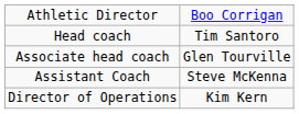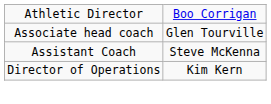 <table class="wikitable" style="text-align: center;">
 <tr>
 <td>Athletic Director</td>
 <td><a href='#'>Boo Corrigan</a></td>
-</tr>
-<tr>
-<td>Head coach</td>
-<td>Tim Santoro</td>
 </tr>
 <tr>
 <td>Associate head coach</td>
 <td>Glen Tourville</td>
 </tr>
 <tr>
 <td>Assistant Coach</td>
 <td>Steve McKenna</td>
 </tr>
 <tr>
 <td>Director of Operations</td>
 <td>Kim Kern</td>
 </tr>
 </table>
